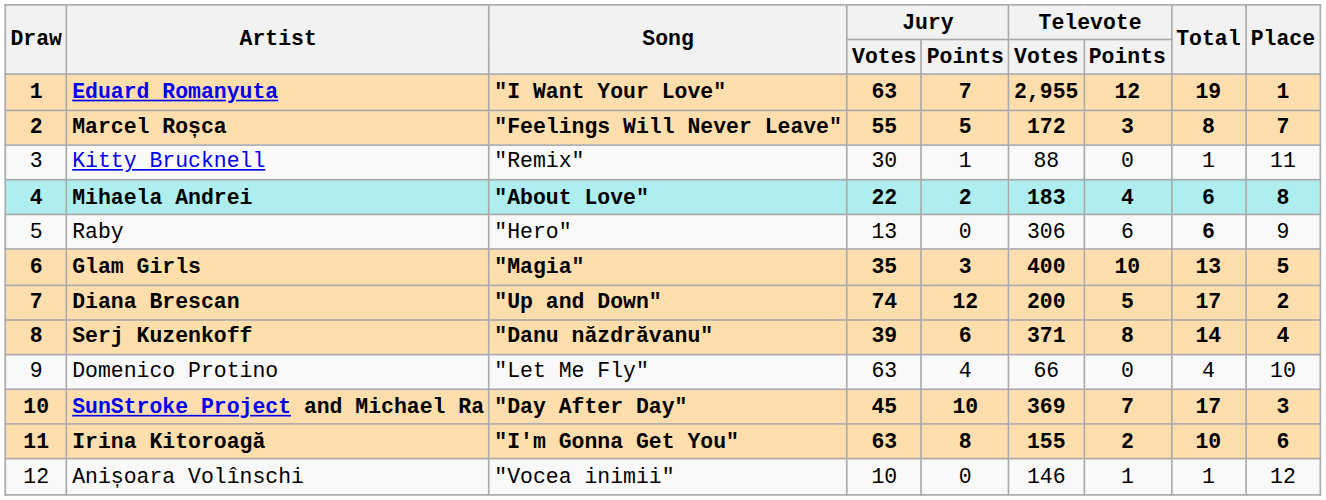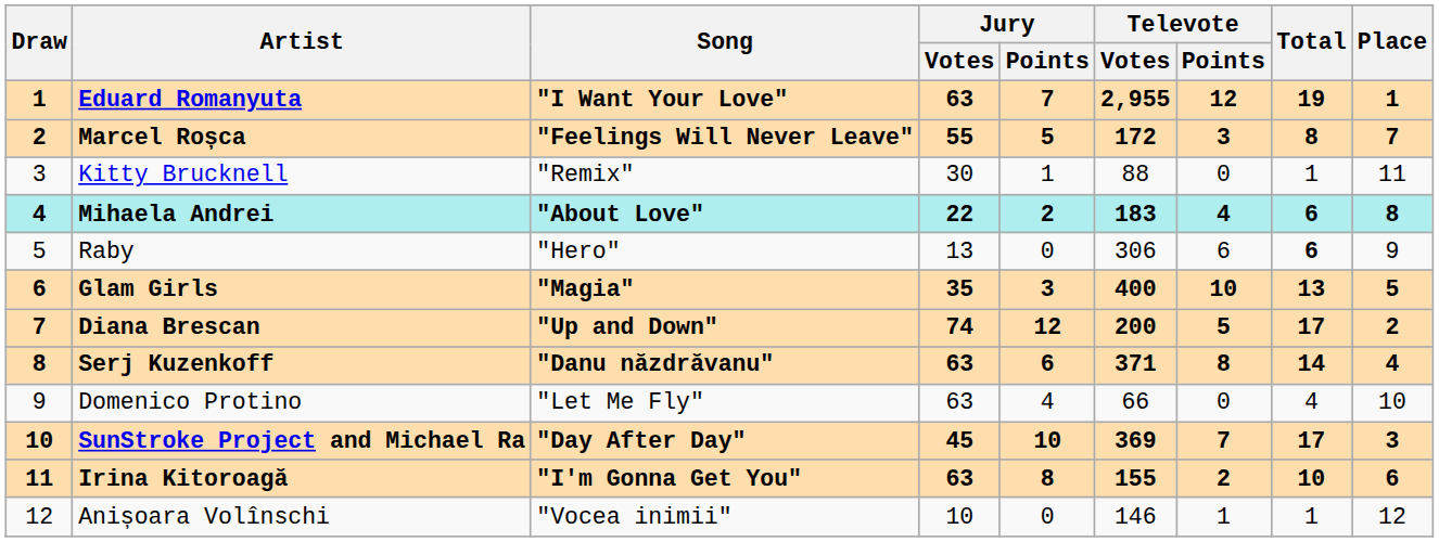 <table class="sortable wikitable" style="margin: 1em auto 1em auto; text-align:center;">
 <tr>
 <th rowspan="2">Draw</th>
 <th rowspan="2">Artist</th>
 <th rowspan="2">Song</th>
 <th colspan="2">Jury</th>
 <th colspan="2">Televote</th>
 <th rowspan="2">Total</th>
 <th rowspan="2">Place</th>
 </tr>
 <tr>
 <th>Votes</th>
 <th>Points</th>
 <th>Votes</th>
 <th>Points</th>
 </tr>
 <tr style="font-weight:bold; background:navajowhite;">
 <td>1</td>
 <td align="left"><a href='#'>Eduard Romanyuta</a></td>
 <td align="left">"I Want Your Love"</td>
 <td>63</td>
 <td>7</td>
 <td>2,955</td>
 <td>12</td>
 <td>19</td>
 <td>1</td>
 </tr>
 <tr style="font-weight:bold; background:navajowhite;">
 <td>2</td>
 <td align="left">Marcel Roșca</td>
 <td align="left">"Feelings Will Never Leave"</td>
 <td>55</td>
 <td>5</td>
 <td>172</td>
 <td>3</td>
 <td>8</td>
 <td>7</td>
 </tr>
 <tr>
 <td>3</td>
 <td align="left"><a href='#'>Kitty Brucknell</a></td>
 <td align="left">"Remix"</td>
 <td>30</td>
 <td>1</td>
 <td>88</td>
 <td>0</td>
 <td>1</td>
 <td>11</td>
 </tr>
 <tr style="font-weight:bold; background:paleturquoise;">
 <td>4</td>
 <td align="left">Mihaela Andrei</td>
 <td align="left">"About Love"</td>
 <td>22</td>
 <td>2</td>
 <td>183</td>
 <td>4</td>
 <td>6</td>
 <td>8</td>
 </tr>
 <tr>
 <td>5</td>
 <td align="left">Raby</td>
 <td align="left">"Hero"</td>
 <td>13</td>
 <td>0</td>
 <td>306</td>
 <td>6</td>
 <td><strong>6</strong></td>
 <td>9</td>
 </tr>
 <tr style="font-weight:bold; background:navajowhite;">
 <td>6</td>
 <td align="left">Glam Girls</td>
 <td align="left">"Magia"</td>
 <td>35</td>
 <td>3</td>
 <td>400</td>
 <td>10</td>
 <td>13</td>
 <td>5</td>
 </tr>
 <tr style="font-weight:bold; background:navajowhite;">
 <td>7</td>
 <td align="left">Diana Brescan</td>
 <td align="left">"Up and Down"</td>
 <td>74</td>
 <td>12</td>
 <td>200</td>
 <td>5</td>
 <td>17</td>
 <td>2</td>
 </tr>
 <tr style="font-weight:bold; background:navajowhite;">
 <td>8</td>
 <td align="left">Serj Kuzenkoff</td>
 <td align="left">"Danu năzdrăvanu"</td>
-<td>39</td>
+<td>63</td>
 <td>6</td>
 <td>371</td>
 <td>8</td>
 <td>14</td>
 <td>4</td>
 </tr>
 <tr>
 <td>9</td>
 <td align="left">Domenico Protino</td>
 <td align="left">"Let Me Fly"</td>
 <td>63</td>
 <td>4</td>
 <td>66</td>
 <td>0</td>
 <td>4</td>
 <td>10</td>
 </tr>
 <tr style="font-weight:bold; background:navajowhite;">
 <td>10</td>
 <td align="left"><a href='#'>SunStroke Project</a> and Michael Ra</td>
 <td align="left">"Day After Day"</td>
 <td>45</td>
 <td>10</td>
 <td>369</td>
 <td>7</td>
 <td>17</td>
 <td>3</td>
 </tr>
 <tr style="font-weight:bold; background:navajowhite;">
 <td>11</td>
 <td align="left">Irina Kitoroagă</td>
 <td align="left">"I'm Gonna Get You"</td>
 <td>63</td>
 <td>8</td>
 <td>155</td>
 <td>2</td>
 <td>10</td>
 <td>6</td>
 </tr>
 <tr>
 <td>12</td>
 <td align="left">Anișoara Volînschi</td>
 <td align="left">"Vocea inimii"</td>
 <td>10</td>
 <td>0</td>
 <td>146</td>
 <td>1</td>
 <td>1</td>
 <td>12</td>
 </tr>
 </table>
